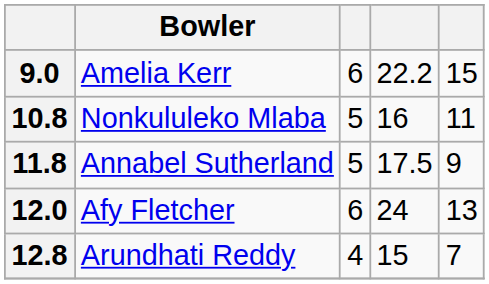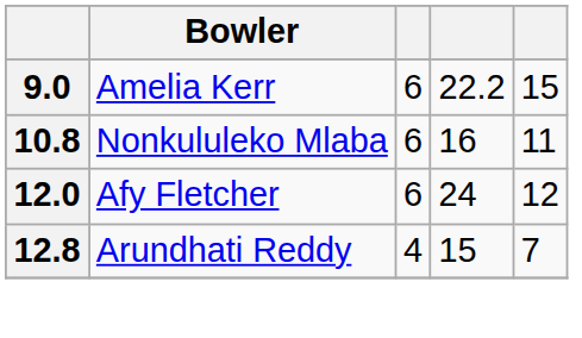 <table class="wikitable">
 <tr>
 <th scope=col></th>
 <th scope=col>Bowler</th>
 <th scope=col><a href='#'></a></th>
 <th scope=col><a href='#'></a></th>
 <th scope=col><a href='#'></a></th>
 </tr>
 <tr>
 <th>9.0</th>
 <td> <a href='#'>Amelia Kerr</a></td>
 <td>6</td>
 <td>22.2</td>
 <td>15</td>
 </tr>
 <tr>
 <th>10.8</th>
 <td> <a href='#'>Nonkululeko Mlaba</a></td>
-<td>5</td>
+<td>6</td>
 <td>16</td>
 <td>11</td>
-</tr>
-<tr>
-<th>11.8</th>
-<td> <a href='#'>Annabel Sutherland</a></td>
-<td>5</td>
-<td>17.5</td>
-<td>9</td>
 </tr>
 <tr>
 <th>12.0</th>
 <td> <a href='#'>Afy Fletcher</a></td>
 <td>6</td>
 <td>24</td>
-<td>13</td>
+<td>12</td>
 </tr>
 <tr>
 <th>12.8</th>
 <td> <a href='#'>Arundhati Reddy</a></td>
 <td>4</td>
 <td>15</td>
 <td>7</td>
 </tr>
 <tr>
 </tr>
 </table>
